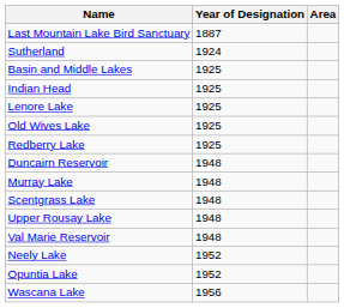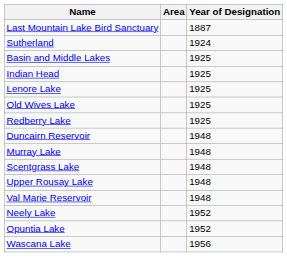 <table class="wikitable sortable" margin:auto;">
 <tr>
 <th>Name</th>
+<th>Area</th>
 <th>Year of Designation</th>
-<th>Area</th>
 </tr>
 <tr>
 <td><a href='#'>Last Mountain Lake Bird Sanctuary</a></td>
+<td align=right></td>
 <td>1887</td>
-<td align=right></td>
 </tr>
 <tr>
 <td><a href='#'>Sutherland</a></td>
+<td align=right></td>
 <td>1924</td>
-<td align=right></td>
 </tr>
 <tr>
 <td><a href='#'>Basin and Middle Lakes</a></td>
+<td align=right></td>
 <td>1925</td>
-<td align=right></td>
 </tr>
 <tr>
 <td><a href='#'>Indian Head</a></td>
+<td align=right></td>
 <td>1925</td>
-<td align=right></td>
 </tr>
 <tr>
 <td><a href='#'>Lenore Lake</a></td>
+<td align=right></td>
 <td>1925</td>
-<td align=right></td>
 </tr>
 <tr>
 <td><a href='#'>Old Wives Lake</a></td>
+<td align=right></td>
 <td>1925</td>
-<td align=right></td>
 </tr>
 <tr>
 <td><a href='#'>Redberry Lake</a></td>
+<td align=right></td>
 <td>1925</td>
-<td align=right></td>
 </tr>
 <tr>
 <td><a href='#'>Duncairn Reservoir</a></td>
+<td align=right></td>
 <td>1948</td>
-<td align=right></td>
 </tr>
 <tr>
 <td><a href='#'>Murray Lake</a></td>
+<td align=right></td>
 <td>1948</td>
-<td align=right></td>
 </tr>
 <tr>
 <td><a href='#'>Scentgrass Lake</a></td>
+<td align=right></td>
 <td>1948</td>
-<td align=right></td>
 </tr>
 <tr>
 <td><a href='#'>Upper Rousay Lake</a></td>
+<td align=right></td>
 <td>1948</td>
-<td align=right></td>
 </tr>
 <tr>
 <td><a href='#'>Val Marie Reservoir</a></td>
+<td align=right></td>
 <td>1948</td>
-<td align=right></td>
 </tr>
 <tr>
 <td><a href='#'>Neely Lake</a></td>
+<td align=right></td>
 <td>1952</td>
-<td align=right></td>
 </tr>
 <tr>
 <td><a href='#'>Opuntia Lake</a></td>
+<td align=right></td>
 <td>1952</td>
-<td align=right></td>
 </tr>
 <tr>
 <td><a href='#'>Wascana Lake</a></td>
+<td align=right></td>
 <td>1956</td>
-<td align=right></td>
 </tr>
 </table>
